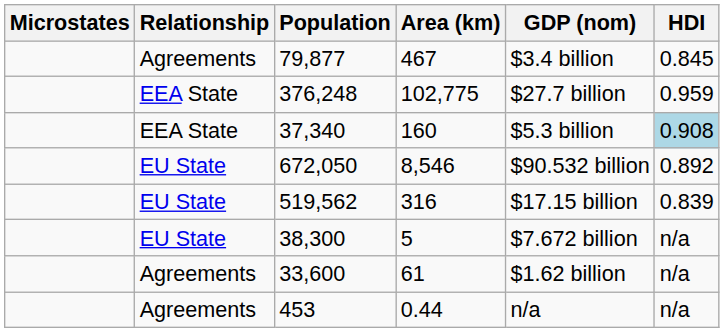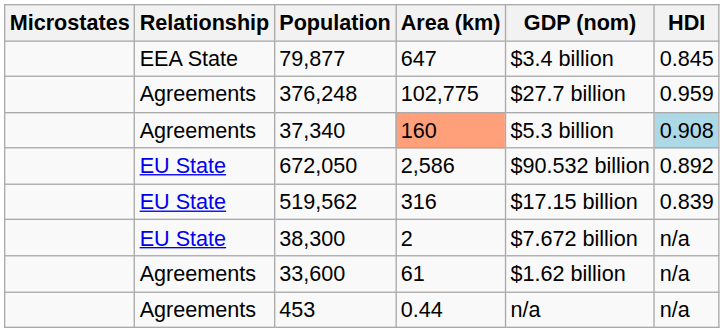 <table class="wikitable sortable" style="line-height:1.2">
 <tr valign="bottom">
 <th>Microstates</th>
 <th>Relationship</th>
 <th>Population</th>
 <th>Area (km)</th>
 <th>GDP (nom)</th>
 <th>HDI</th>
 </tr>
 <tr>
 <td></td>
-<td>Agreements</td>
+<td>EEA State</td>
 <td>79,877</td>
-<td>467</td>
+<td>647</td>
 <td>$3.4 billion</td>
 <td>0.845</td>
 </tr>
 <tr>
 <td></td>
-<td><a href='#'>EEA</a> State</td>
+<td>Agreements</td>
 <td>376,248</td>
 <td>102,775</td>
 <td>$27.7 billion</td>
 <td>0.959</td>
 </tr>
 <tr>
 <td></td>
-<td>EEA State</td>
+<td>Agreements</td>
 <td>37,340</td>
-<td>160</td>
+<td style="background: lightsalmon;">160</td>
 <td>$5.3 billion</td>
 <td style="background: lightblue;">0.908</td>
 </tr>
 <tr>
 <td></td>
 <td><a href='#'>EU State</a></td>
 <td>672,050</td>
-<td>8,546</td>
+<td>2,586</td>
 <td>$90.532 billion</td>
 <td>0.892</td>
 </tr>
 <tr>
 <td></td>
 <td><a href='#'>EU State</a></td>
 <td>519,562</td>
 <td>316</td>
 <td>$17.15 billion</td>
 <td>0.839</td>
 </tr>
 <tr>
 <td></td>
 <td><a href='#'>EU State</a></td>
 <td>38,300</td>
-<td>5</td>
+<td>2</td>
 <td>$7.672 billion</td>
 <td>n/a</td>
 </tr>
 <tr>
 <td></td>
 <td>Agreements</td>
 <td>33,600</td>
 <td>61</td>
 <td>$1.62 billion</td>
 <td>n/a</td>
 </tr>
 <tr>
 <td></td>
 <td>Agreements</td>
 <td>453</td>
 <td>0.44</td>
 <td>n/a</td>
 <td>n/a</td>
 </tr>
 </table>
